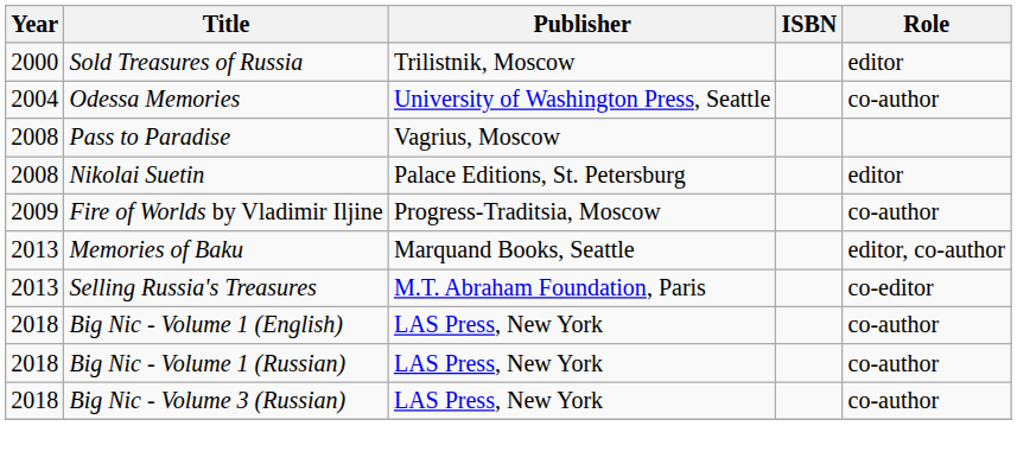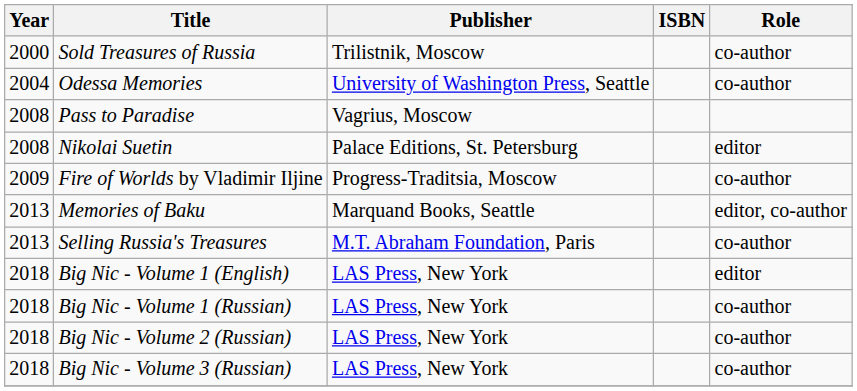 <table class="wikitable sortable">
 <tr>
 <th>Year</th>
 <th>Title</th>
 <th>Publisher</th>
 <th>ISBN</th>
 <th>Role</th>
 </tr>
 <tr>
 <td>2000</td>
 <td><em>Sold Treasures of Russia</em></td>
 <td>Trilistnik, Moscow</td>
 <td></td>
-<td>editor</td>
+<td>co-author </td>
 </tr>
 <tr>
 <td>2004</td>
 <td><em>Odessa Memories</em></td>
 <td><a href='#'>University of Washington Press</a>, Seattle</td>
 <td></td>
 <td>co-author </td>
 </tr>
 <tr>
 <td>2008</td>
 <td><em> Pass to Paradise</em></td>
 <td>Vagrius, Moscow</td>
 <td></td>
 <td></td>
 </tr>
 <tr>
 <td>2008</td>
 <td><em>Nikolai Suetin</em></td>
 <td>Palace Editions, St. Petersburg</td>
 <td></td>
 <td>editor</td>
 </tr>
 <tr>
 <td>2009</td>
 <td><em> Fire of Worlds</em> by Vladimir Iljine</td>
 <td>Progress-Traditsia, Moscow</td>
 <td></td>
 <td>co-author </td>
 </tr>
 <tr>
 <td>2013</td>
 <td><em> Memories of Baku</em></td>
 <td>Marquand Books, Seattle</td>
 <td></td>
 <td>editor, co-author</td>
 </tr>
 <tr>
 <td>2013</td>
 <td><em>Selling Russia's Treasures</em></td>
 <td><a href='#'>M.T. Abraham Foundation</a>, Paris</td>
 <td></td>
-<td>co-editor</td>
+<td>co-author </td>
 </tr>
 <tr>
 <td>2018</td>
 <td><em>Big Nic - Volume 1 (English)</em></td>
 <td><a href='#'>LAS Press</a>, New York</td>
 <td></td>
+<td>editor</td>
+</tr>
+<tr>
+<td>2018</td>
+<td><em>Big Nic - Volume 1 (Russian)</em></td>
+<td><a href='#'>LAS Press</a>, New York</td>
+<td></td>
 <td>co-author </td>
 </tr>
 <tr>
 <td>2018</td>
-<td><em>Big Nic - Volume 1 (Russian)</em></td>
+<td><em>Big Nic - Volume 2 (Russian)</em></td>
 <td><a href='#'>LAS Press</a>, New York</td>
 <td></td>
 <td>co-author </td>
 </tr>
 <tr>
 <td>2018</td>
 <td><em>Big Nic - Volume 3 (Russian)</em></td>
 <td><a href='#'>LAS Press</a>, New York</td>
 <td></td>
 <td>co-author </td>
 </tr>
 <tr>
 </tr>
 </table>
